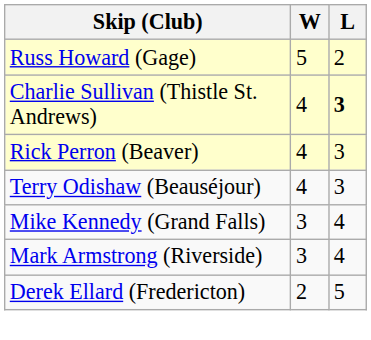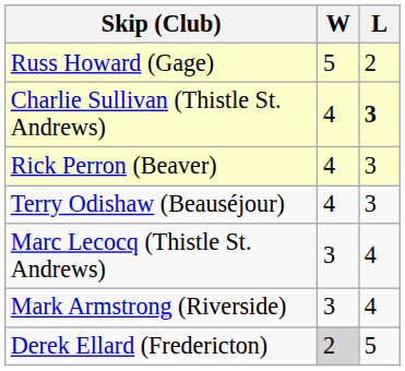 <table class="wikitable">
 <tr>
 <th bgcolor="#efefef" width="200">Skip (Club)</th>
 <th bgcolor="#efefef" width="20">W</th>
 <th bgcolor="#efefef" width="20">L</th>
 </tr>
 <tr bgcolor="#ffffcc">
 <td><a href='#'>Russ Howard</a> (Gage)</td>
 <td>5</td>
 <td>2</td>
 </tr>
 <tr bgcolor="#ffffcc">
 <td><a href='#'>Charlie Sullivan</a> (Thistle St. Andrews)</td>
 <td>4</td>
 <td><strong>3</strong></td>
 </tr>
 <tr bgcolor="#ffffcc">
 <td><a href='#'>Rick Perron</a> (Beaver)</td>
 <td>4</td>
 <td>3</td>
 </tr>
 <tr>
 <td><a href='#'>Terry Odishaw</a> (Beauséjour)</td>
 <td>4</td>
 <td>3</td>
 </tr>
 <tr>
-<td><a href='#'>Mike Kennedy</a> (Grand Falls)</td>
+<td><a href='#'>Marc Lecocq</a> (Thistle St. Andrews)</td>
 <td>3</td>
 <td>4</td>
 </tr>
 <tr>
 <td><a href='#'>Mark Armstrong</a> (Riverside)</td>
 <td>3</td>
 <td>4</td>
 </tr>
 <tr>
 <td><a href='#'>Derek Ellard</a> (Fredericton)</td>
-<td>2</td>
+<td style="background: lightgrey;">2</td>
 <td>5</td>
 </tr>
 </table>
